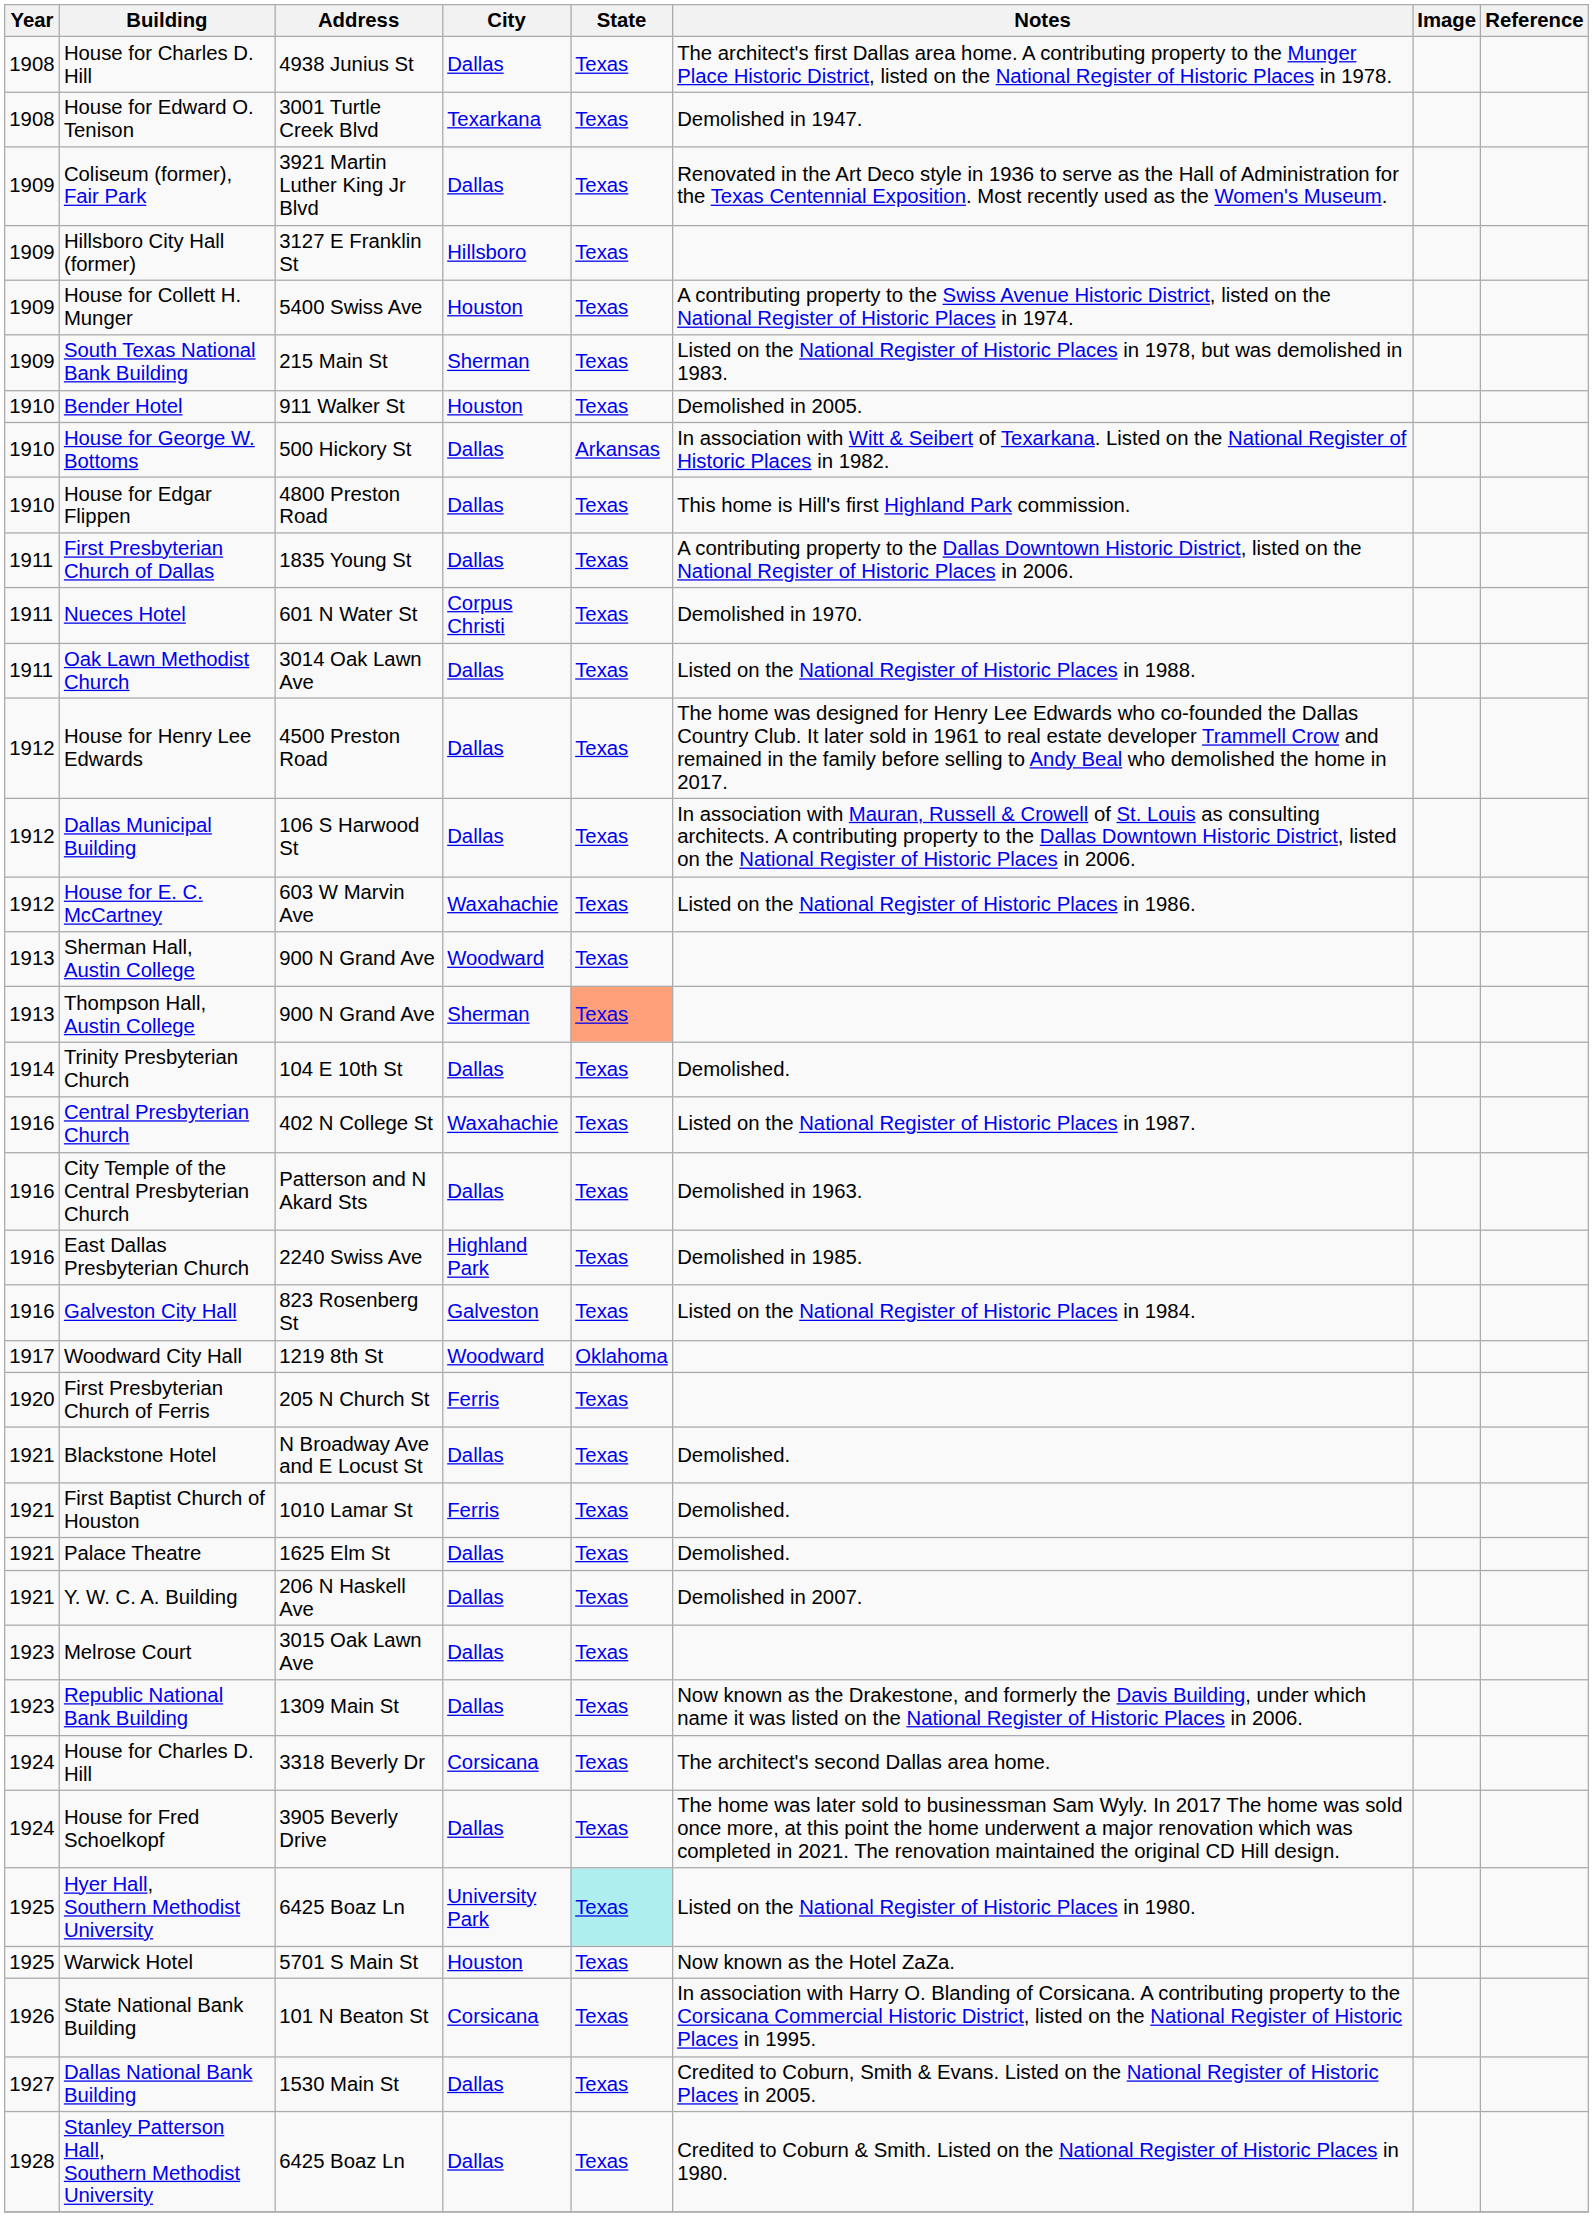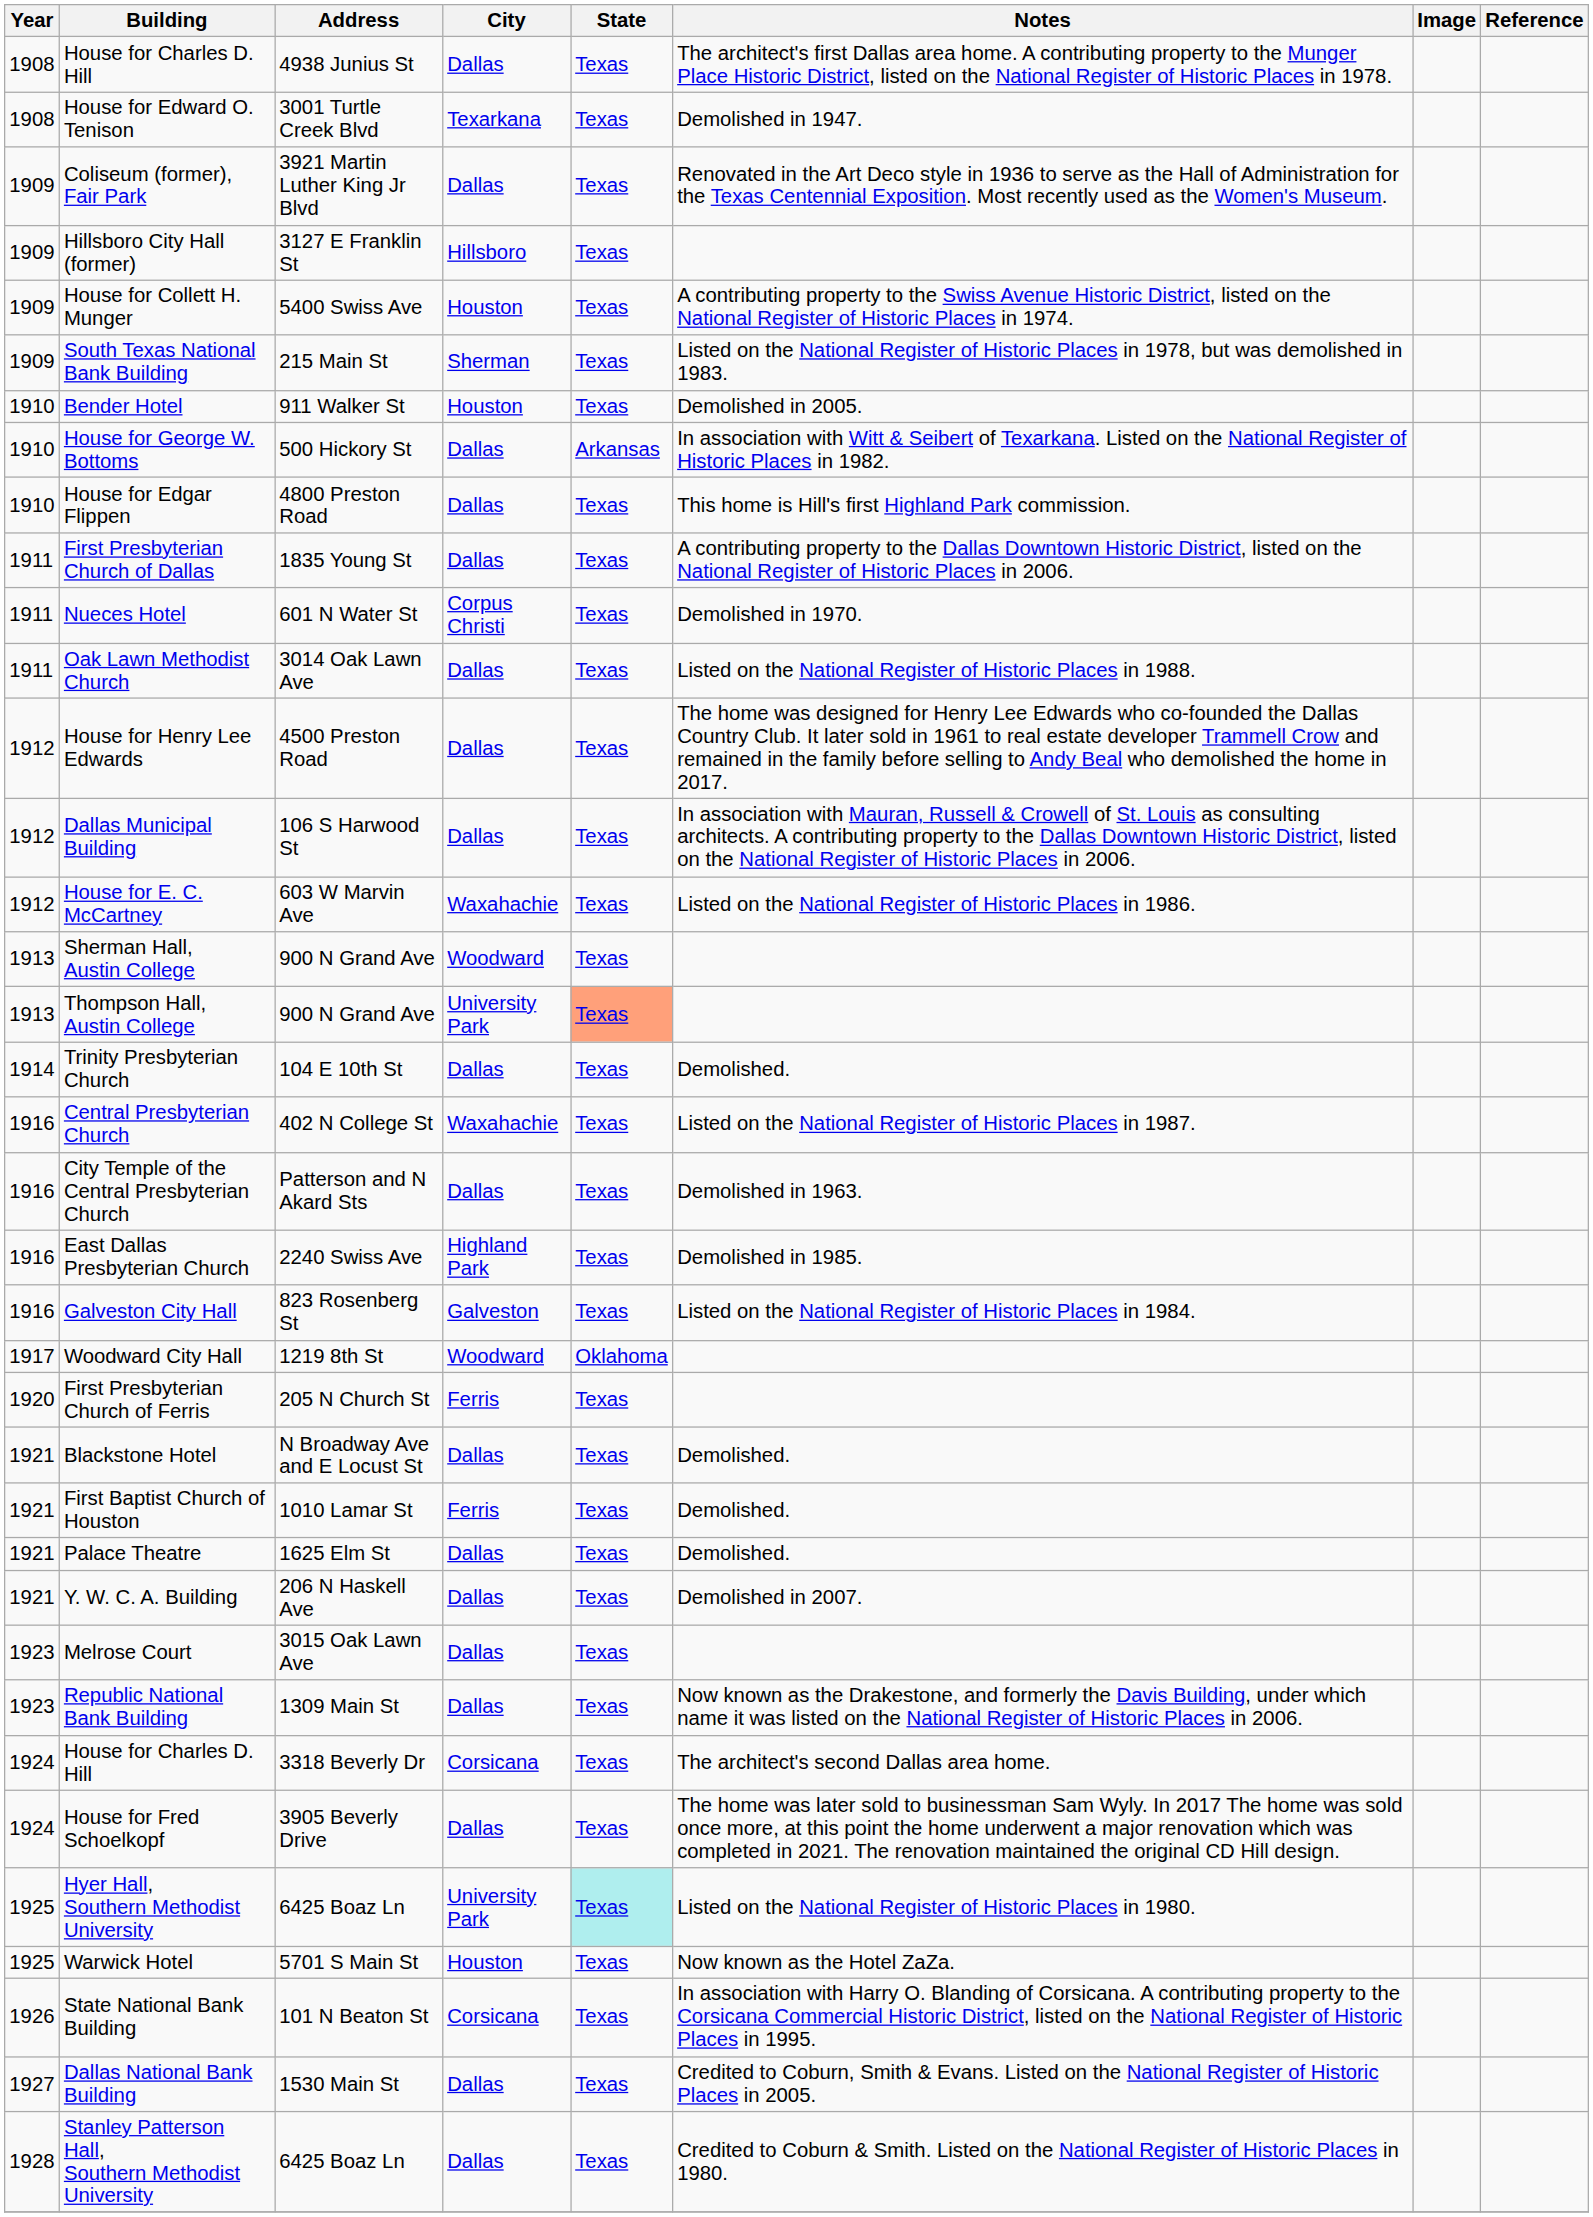 <table class="wikitable sortable" border="1">
 <tr>
 <th>Year</th>
 <th>Building</th>
 <th>Address</th>
 <th>City</th>
 <th>State</th>
 <th>Notes</th>
 <th>Image</th>
 <th>Reference</th>
 </tr>
 <tr>
 <td>1908</td>
 <td>House for Charles D. Hill</td>
 <td>4938 Junius St</td>
 <td><a href='#'>Dallas</a></td>
 <td><a href='#'>Texas</a></td>
 <td>The architect's first Dallas area home. A contributing property to the <a href='#'>Munger Place Historic District</a>, listed on the <a href='#'>National Register of Historic Places</a> in 1978.</td>
 <td></td>
 <td></td>
 </tr>
 <tr>
 <td>1908</td>
 <td>House for Edward O. Tenison</td>
 <td>3001 Turtle Creek Blvd</td>
 <td><a href='#'>Texarkana</a></td>
 <td><a href='#'>Texas</a></td>
 <td>Demolished in 1947.</td>
 <td></td>
 <td></td>
 </tr>
 <tr>
 <td>1909</td>
 <td>Coliseum (former),<br><a href='#'>Fair Park</a></td>
 <td>3921 Martin Luther King Jr Blvd</td>
 <td><a href='#'>Dallas</a></td>
 <td><a href='#'>Texas</a></td>
 <td>Renovated in the Art Deco style in 1936 to serve as the Hall of Administration for the <a href='#'>Texas Centennial Exposition</a>. Most recently used as the <a href='#'>Women's Museum</a>.</td>
 <td></td>
 <td></td>
 </tr>
 <tr>
 <td>1909</td>
 <td>Hillsboro City Hall (former)</td>
 <td>3127 E Franklin St</td>
 <td><a href='#'>Hillsboro</a></td>
 <td><a href='#'>Texas</a></td>
 <td></td>
 <td></td>
 <td></td>
 </tr>
 <tr>
 <td>1909</td>
 <td>House for Collett H. Munger</td>
 <td>5400 Swiss Ave</td>
 <td><a href='#'>Houston</a></td>
 <td><a href='#'>Texas</a></td>
 <td>A contributing property to the <a href='#'>Swiss Avenue Historic District</a>, listed on the <a href='#'>National Register of Historic Places</a> in 1974.</td>
 <td></td>
 <td></td>
 </tr>
 <tr>
 <td>1909</td>
 <td><a href='#'>South Texas National Bank Building</a></td>
 <td>215 Main St</td>
 <td><a href='#'>Sherman</a></td>
 <td><a href='#'>Texas</a></td>
 <td>Listed on the <a href='#'>National Register of Historic Places</a> in 1978, but was demolished in 1983.</td>
 <td></td>
 <td></td>
 </tr>
 <tr>
 <td>1910</td>
 <td><a href='#'>Bender Hotel</a></td>
 <td>911 Walker St</td>
 <td><a href='#'>Houston</a></td>
 <td><a href='#'>Texas</a></td>
 <td>Demolished in 2005.</td>
 <td></td>
 <td></td>
 </tr>
 <tr>
 <td>1910</td>
 <td><a href='#'>House for George W. Bottoms</a></td>
 <td>500 Hickory St</td>
 <td><a href='#'>Dallas</a></td>
 <td><a href='#'>Arkansas</a></td>
 <td>In association with <a href='#'>Witt & Seibert</a> of <a href='#'>Texarkana</a>. Listed on the <a href='#'>National Register of Historic Places</a> in 1982.</td>
 <td></td>
 <td></td>
 </tr>
 <tr>
 <td>1910</td>
 <td>House for Edgar Flippen</td>
 <td>4800 Preston Road</td>
 <td><a href='#'>Dallas</a></td>
 <td><a href='#'>Texas</a></td>
 <td>This home is Hill's first <a href='#'>Highland Park</a> commission.</td>
 <td></td>
 <td></td>
 </tr>
 <tr>
 <td>1911</td>
 <td><a href='#'>First Presbyterian Church of Dallas</a></td>
 <td>1835 Young St</td>
 <td><a href='#'>Dallas</a></td>
 <td><a href='#'>Texas</a></td>
 <td>A contributing property to the <a href='#'>Dallas Downtown Historic District</a>, listed on the <a href='#'>National Register of Historic Places</a> in 2006.</td>
 <td></td>
 <td></td>
 </tr>
 <tr>
 <td>1911</td>
 <td><a href='#'>Nueces Hotel</a></td>
 <td>601 N Water St</td>
 <td><a href='#'>Corpus Christi</a></td>
 <td><a href='#'>Texas</a></td>
 <td>Demolished in 1970.</td>
 <td></td>
 <td></td>
 </tr>
 <tr>
 <td>1911</td>
 <td><a href='#'>Oak Lawn Methodist Church</a></td>
 <td>3014 Oak Lawn Ave</td>
 <td><a href='#'>Dallas</a></td>
 <td><a href='#'>Texas</a></td>
 <td>Listed on the <a href='#'>National Register of Historic Places</a> in 1988.</td>
 <td></td>
 <td></td>
 </tr>
 <tr>
 <td>1912</td>
 <td>House for Henry Lee Edwards</td>
 <td>4500 Preston Road</td>
 <td><a href='#'>Dallas</a></td>
 <td><a href='#'>Texas</a></td>
 <td>The home was designed for Henry Lee Edwards who co-founded the Dallas Country Club. It later sold in 1961 to real estate developer <a href='#'>Trammell Crow</a> and remained in the family before selling to <a href='#'>Andy Beal</a> who demolished the home in 2017.</td>
 <td></td>
 <td></td>
 </tr>
 <tr>
 <td>1912</td>
 <td><a href='#'>Dallas Municipal Building</a></td>
 <td>106 S Harwood St</td>
 <td><a href='#'>Dallas</a></td>
 <td><a href='#'>Texas</a></td>
 <td>In association with <a href='#'>Mauran, Russell & Crowell</a> of <a href='#'>St. Louis</a> as consulting architects. A contributing property to the <a href='#'>Dallas Downtown Historic District</a>, listed on the <a href='#'>National Register of Historic Places</a> in 2006.</td>
 <td></td>
 <td></td>
 </tr>
 <tr>
 <td>1912</td>
 <td><a href='#'>House for E. C. McCartney</a></td>
 <td>603 W Marvin Ave</td>
 <td><a href='#'>Waxahachie</a></td>
 <td><a href='#'>Texas</a></td>
 <td>Listed on the <a href='#'>National Register of Historic Places</a> in 1986.</td>
 <td></td>
 <td></td>
 </tr>
 <tr>
 <td>1913</td>
 <td>Sherman Hall,<br><a href='#'>Austin College</a></td>
 <td>900 N Grand Ave</td>
 <td><a href='#'>Woodward</a></td>
 <td><a href='#'>Texas</a></td>
 <td></td>
 <td></td>
 <td></td>
 </tr>
 <tr>
 <td>1913</td>
 <td>Thompson Hall,<br><a href='#'>Austin College</a></td>
 <td>900 N Grand Ave</td>
-<td><a href='#'>Sherman</a></td>
+<td><a href='#'>University Park</a></td>
 <td style="background: lightsalmon;"><a href='#'>Texas</a></td>
 <td></td>
 <td></td>
 <td></td>
 </tr>
 <tr>
 <td>1914</td>
 <td>Trinity Presbyterian Church</td>
 <td>104 E 10th St</td>
 <td><a href='#'>Dallas</a></td>
 <td><a href='#'>Texas</a></td>
 <td>Demolished.</td>
 <td></td>
 <td></td>
 </tr>
 <tr>
 <td>1916</td>
 <td><a href='#'>Central Presbyterian Church</a></td>
 <td>402 N College St</td>
 <td><a href='#'>Waxahachie</a></td>
 <td><a href='#'>Texas</a></td>
 <td>Listed on the <a href='#'>National Register of Historic Places</a> in 1987.</td>
 <td></td>
 <td></td>
 </tr>
 <tr>
 <td>1916</td>
 <td>City Temple of the Central Presbyterian Church</td>
 <td>Patterson and N Akard Sts</td>
 <td><a href='#'>Dallas</a></td>
 <td><a href='#'>Texas</a></td>
 <td>Demolished in 1963.</td>
 <td></td>
 <td></td>
 </tr>
 <tr>
 <td>1916</td>
 <td>East Dallas Presbyterian Church</td>
 <td>2240 Swiss Ave</td>
 <td><a href='#'>Highland Park</a></td>
 <td><a href='#'>Texas</a></td>
 <td>Demolished in 1985.</td>
 <td></td>
 <td></td>
 </tr>
 <tr>
 <td>1916</td>
 <td><a href='#'>Galveston City Hall</a></td>
 <td>823 Rosenberg St</td>
 <td><a href='#'>Galveston</a></td>
 <td><a href='#'>Texas</a></td>
 <td>Listed on the <a href='#'>National Register of Historic Places</a> in 1984.</td>
 <td></td>
 <td></td>
 </tr>
 <tr>
 <td>1917</td>
 <td>Woodward City Hall</td>
 <td>1219 8th St</td>
 <td><a href='#'>Woodward</a></td>
 <td><a href='#'>Oklahoma</a></td>
 <td></td>
 <td></td>
 <td></td>
 </tr>
 <tr>
 <td>1920</td>
 <td>First Presbyterian Church of Ferris</td>
 <td>205 N Church St</td>
 <td><a href='#'>Ferris</a></td>
 <td><a href='#'>Texas</a></td>
 <td></td>
 <td></td>
 <td></td>
 </tr>
 <tr>
 <td>1921</td>
 <td>Blackstone Hotel</td>
 <td>N Broadway Ave and E Locust St</td>
 <td><a href='#'>Dallas</a></td>
 <td><a href='#'>Texas</a></td>
 <td>Demolished.</td>
 <td></td>
 <td></td>
 </tr>
 <tr>
 <td>1921</td>
 <td>First Baptist Church of Houston</td>
 <td>1010 Lamar St</td>
 <td><a href='#'>Ferris</a></td>
 <td><a href='#'>Texas</a></td>
 <td>Demolished.</td>
 <td></td>
 <td></td>
 </tr>
 <tr>
 <td>1921</td>
 <td>Palace Theatre</td>
 <td>1625 Elm St</td>
 <td><a href='#'>Dallas</a></td>
 <td><a href='#'>Texas</a></td>
 <td>Demolished.</td>
 <td></td>
 <td></td>
 </tr>
 <tr>
 <td>1921</td>
 <td>Y. W. C. A. Building</td>
 <td>206 N Haskell Ave</td>
 <td><a href='#'>Dallas</a></td>
 <td><a href='#'>Texas</a></td>
 <td>Demolished in 2007.</td>
 <td></td>
 <td></td>
 </tr>
 <tr>
 <td>1923</td>
 <td>Melrose Court</td>
 <td>3015 Oak Lawn Ave</td>
 <td><a href='#'>Dallas</a></td>
 <td><a href='#'>Texas</a></td>
 <td></td>
 <td></td>
 <td></td>
 </tr>
 <tr>
 <td>1923</td>
 <td><a href='#'>Republic National Bank Building</a></td>
 <td>1309 Main St</td>
 <td><a href='#'>Dallas</a></td>
 <td><a href='#'>Texas</a></td>
 <td>Now known as the Drakestone, and formerly the <a href='#'>Davis Building</a>, under which name it was listed on the <a href='#'>National Register of Historic Places</a> in 2006.</td>
 <td></td>
 <td></td>
 </tr>
 <tr>
 <td>1924</td>
 <td>House for Charles D. Hill</td>
 <td>3318 Beverly Dr</td>
 <td><a href='#'>Corsicana</a></td>
 <td><a href='#'>Texas</a></td>
 <td>The architect's second Dallas area home.</td>
 <td></td>
 <td></td>
 </tr>
 <tr>
 <td>1924</td>
 <td>House for Fred Schoelkopf</td>
 <td>3905 Beverly Drive</td>
 <td><a href='#'>Dallas</a></td>
 <td><a href='#'>Texas</a></td>
 <td>The home was later sold to businessman Sam Wyly. In 2017 The home was sold once more, at this point the home underwent a major renovation which was completed in 2021. The renovation maintained the original CD Hill design.</td>
 <td></td>
 <td></td>
 </tr>
 <tr>
 <td>1925</td>
 <td><a href='#'>Hyer Hall</a>,<br><a href='#'>Southern Methodist University</a></td>
 <td>6425 Boaz Ln</td>
 <td><a href='#'>University Park</a></td>
 <td style="background: paleturquoise;"><a href='#'>Texas</a></td>
 <td>Listed on the <a href='#'>National Register of Historic Places</a> in 1980.</td>
 <td></td>
 <td></td>
 </tr>
 <tr>
 <td>1925</td>
 <td>Warwick Hotel</td>
 <td>5701 S Main St</td>
 <td><a href='#'>Houston</a></td>
 <td><a href='#'>Texas</a></td>
 <td>Now known as the Hotel ZaZa.</td>
 <td></td>
 <td></td>
 </tr>
 <tr>
 <td>1926</td>
 <td>State National Bank Building</td>
 <td>101 N Beaton St</td>
 <td><a href='#'>Corsicana</a></td>
 <td><a href='#'>Texas</a></td>
 <td>In association with Harry O. Blanding of Corsicana. A contributing property to the <a href='#'>Corsicana Commercial Historic District</a>, listed on the <a href='#'>National Register of Historic Places</a> in 1995.</td>
 <td></td>
 <td></td>
 </tr>
 <tr>
 <td>1927</td>
 <td><a href='#'>Dallas National Bank Building</a></td>
 <td>1530 Main St</td>
 <td><a href='#'>Dallas</a></td>
 <td><a href='#'>Texas</a></td>
 <td>Credited to Coburn, Smith & Evans. Listed on the <a href='#'>National Register of Historic Places</a> in 2005.</td>
 <td></td>
 <td></td>
 </tr>
 <tr>
 <td>1928</td>
 <td><a href='#'>Stanley Patterson Hall</a>,<br><a href='#'>Southern Methodist University</a></td>
 <td>6425 Boaz Ln</td>
 <td><a href='#'>Dallas</a></td>
 <td><a href='#'>Texas</a></td>
 <td>Credited to Coburn & Smith. Listed on the <a href='#'>National Register of Historic Places</a> in 1980.</td>
 <td></td>
 <td></td>
 </tr>
 <tr>
 </tr>
 </table>
